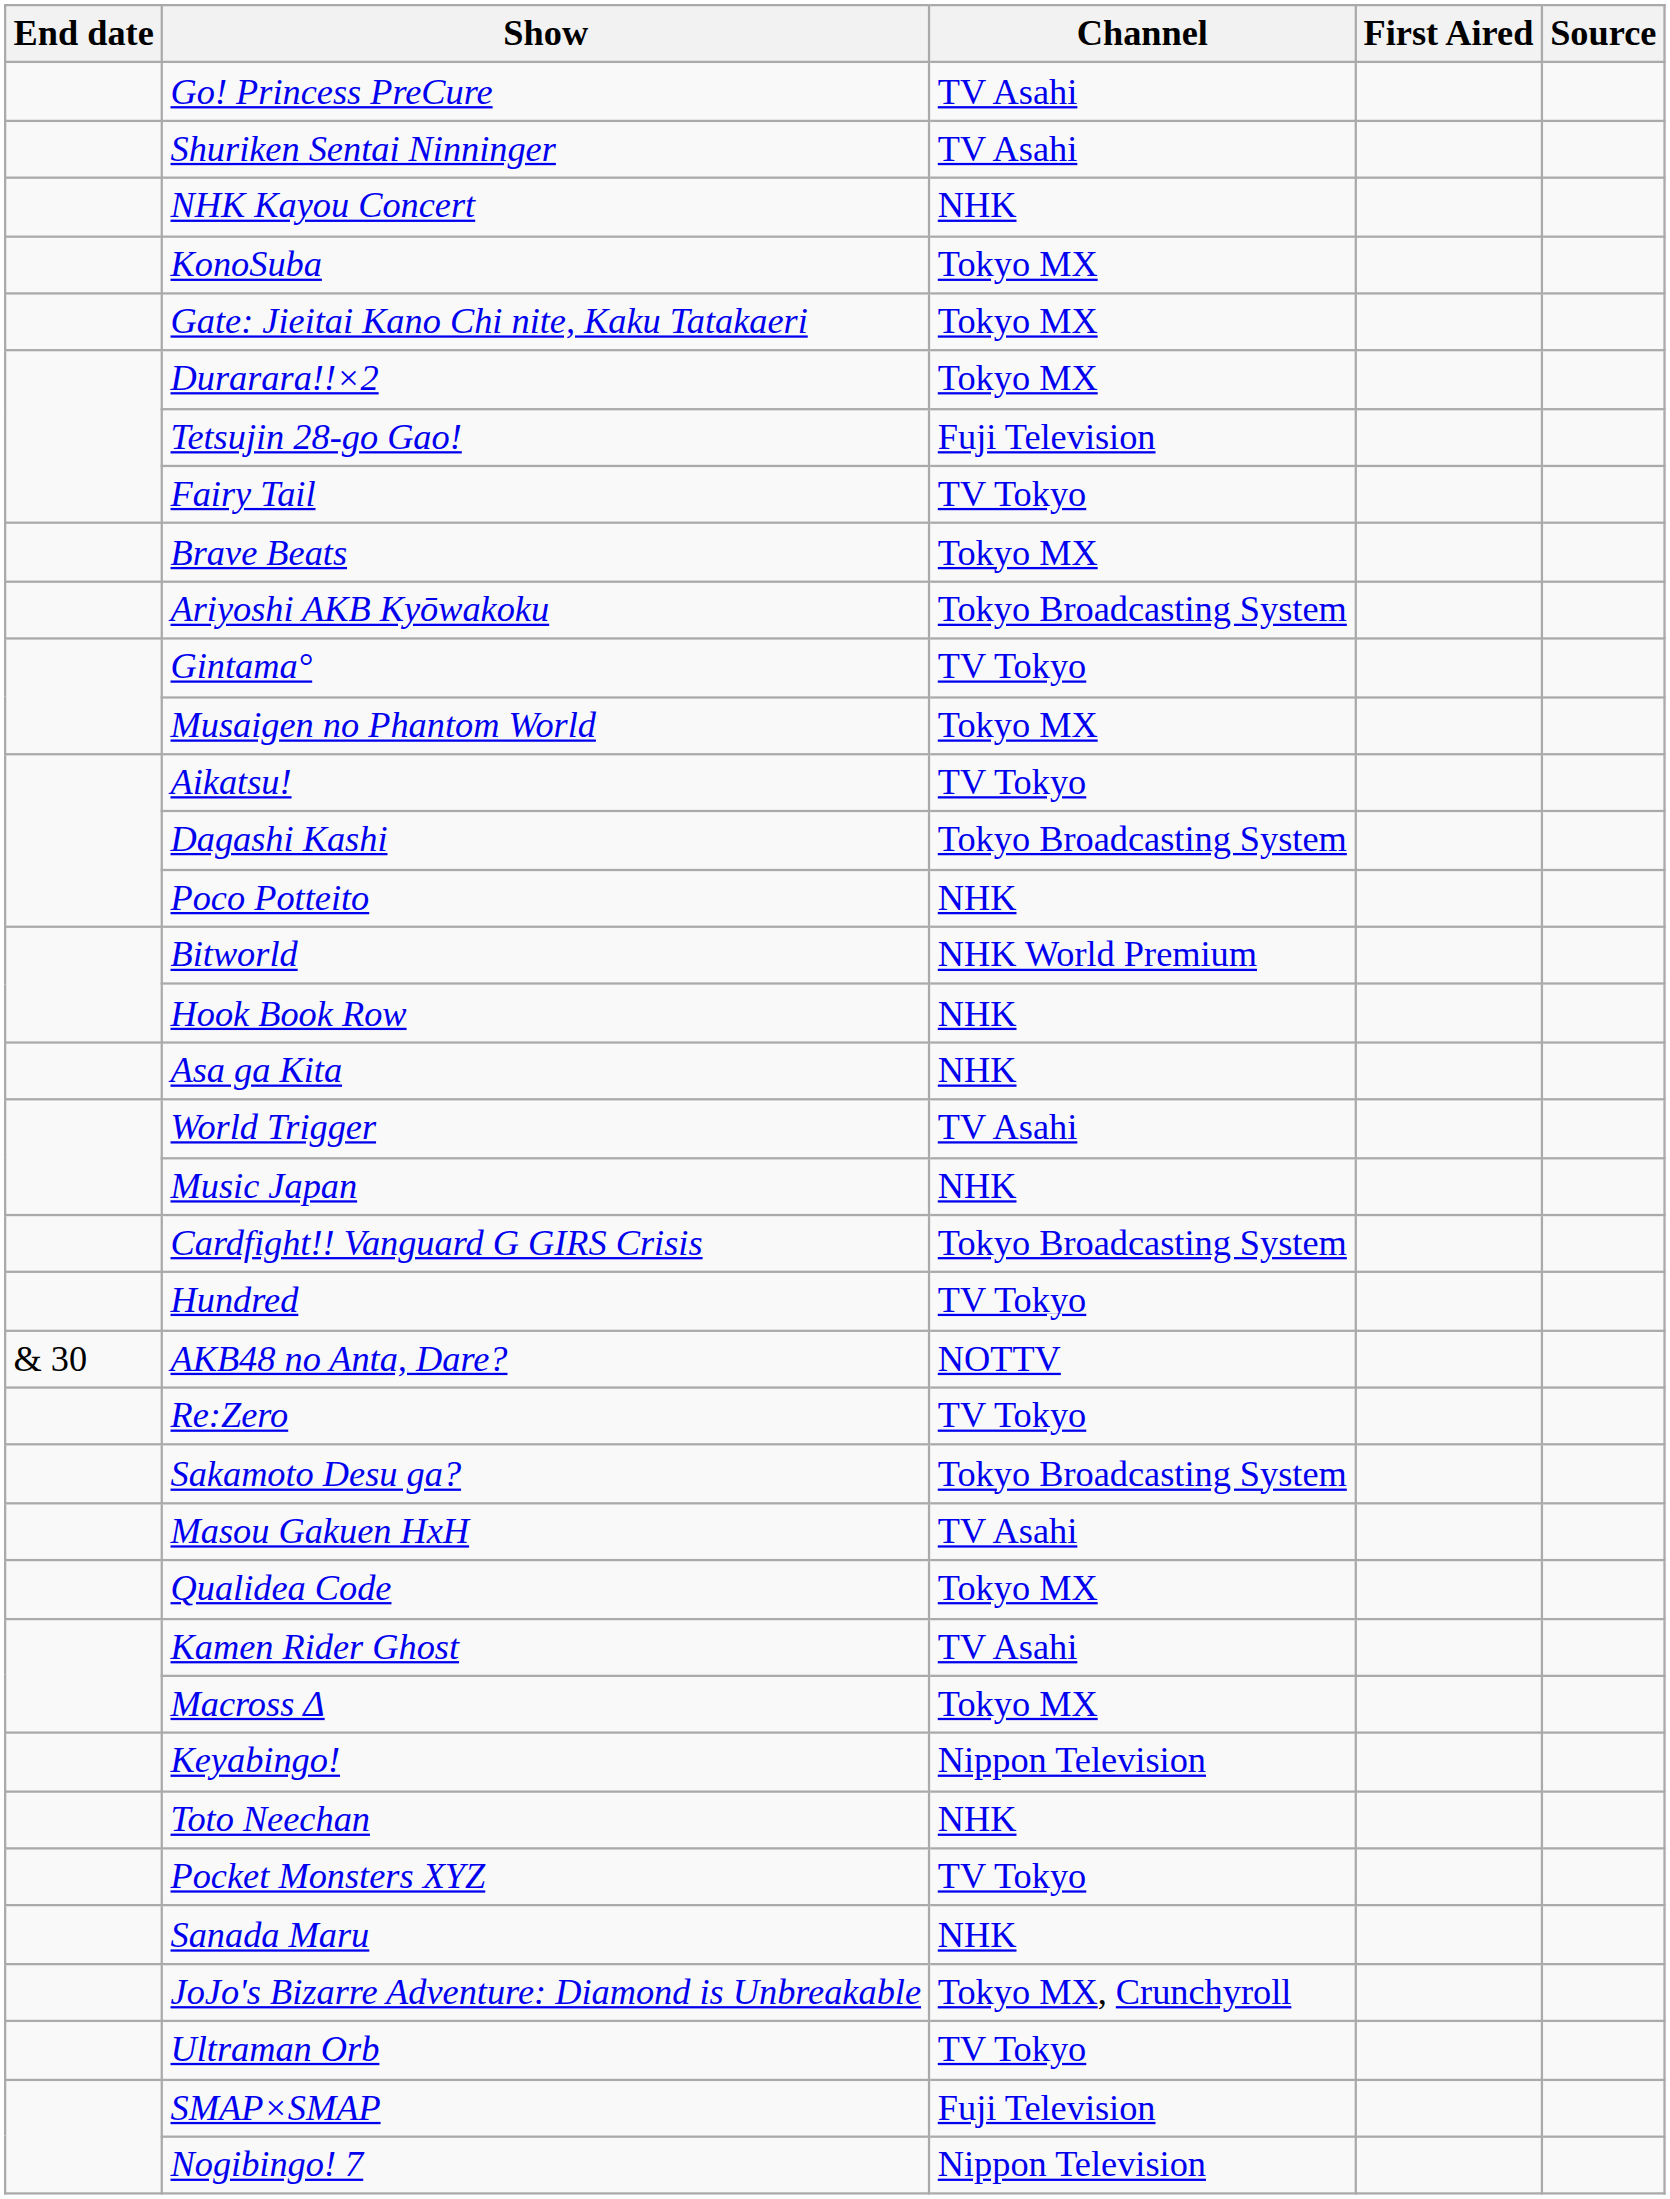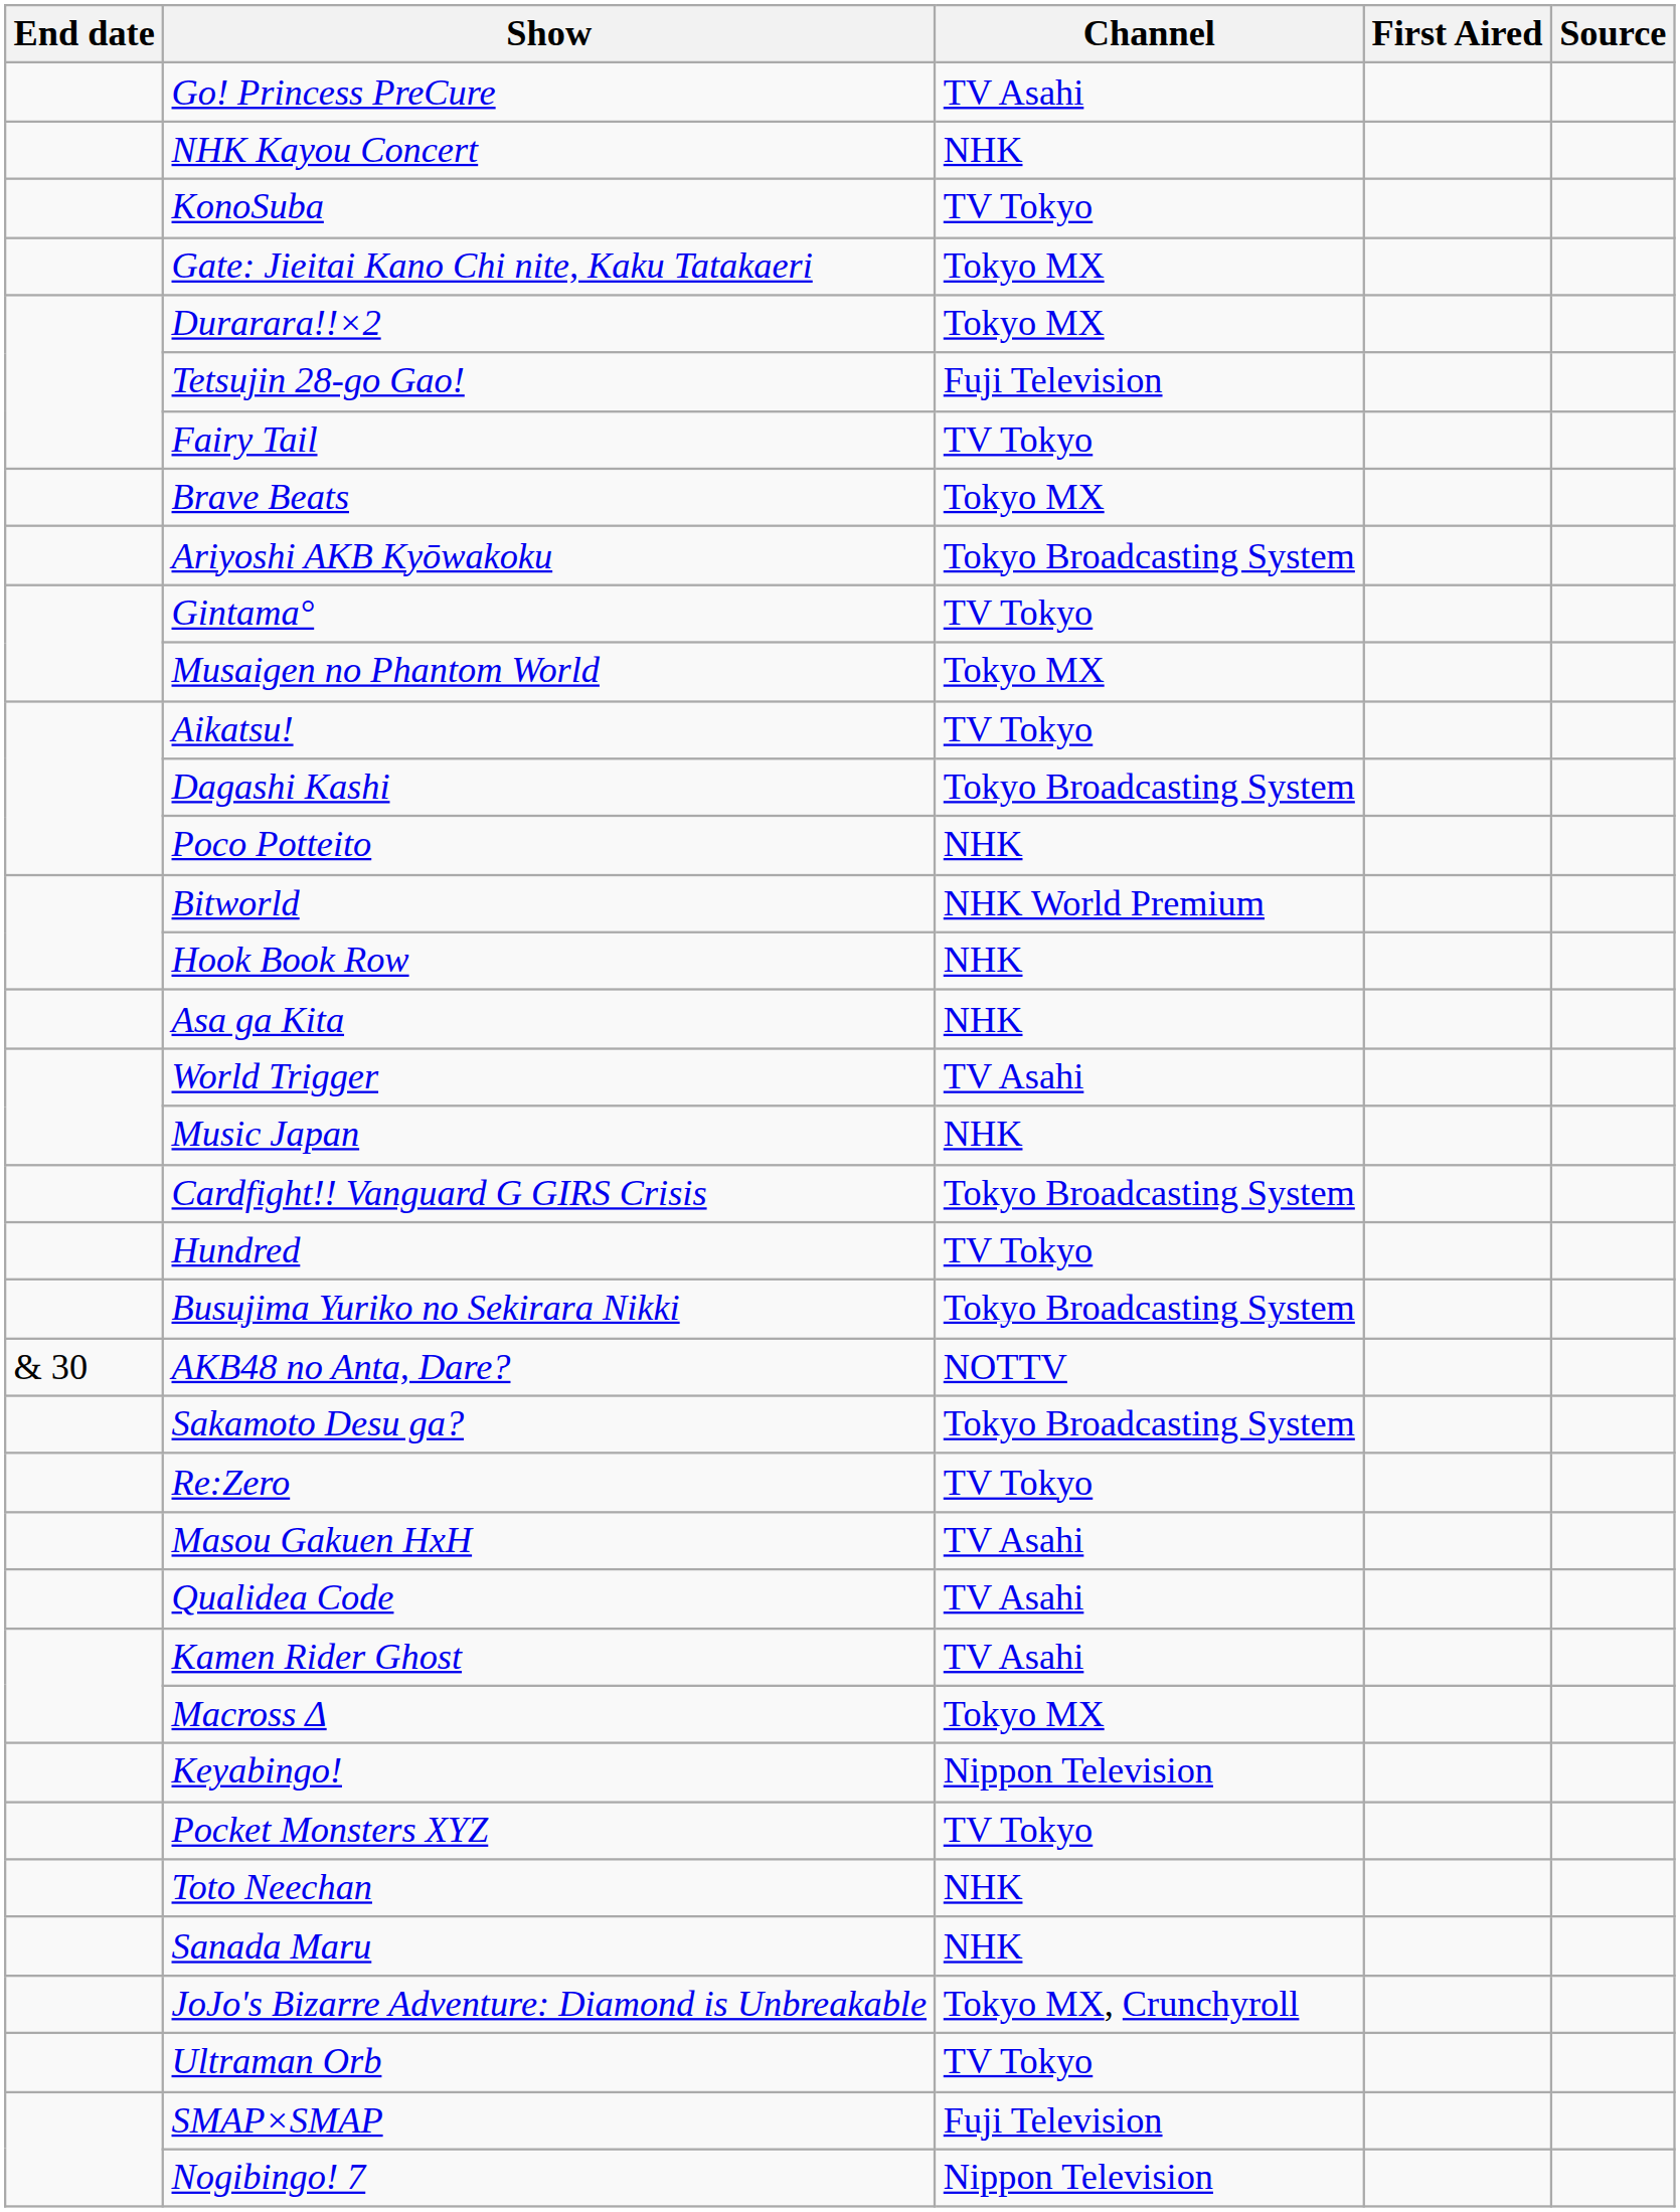 <table class="wikitable sortable">
 <tr>
 <th scope="col">End date</th>
 <th scope="col">Show</th>
 <th scope="col">Channel</th>
 <th scope="col">First Aired</th>
 <th class="unsortable" scope="col">Source</th>
 </tr>
 <tr>
 <td></td>
 <td><em><a href='#'>Go! Princess PreCure</a></em></td>
 <td><a href='#'>TV Asahi</a></td>
 <td></td>
 <td></td>
 </tr>
 <tr>
 <td></td>
-<td><em><a href='#'>Shuriken Sentai Ninninger</a></em></td>
-<td><a href='#'>TV Asahi</a></td>
-<td></td>
-<td></td>
-</tr>
-<tr>
-<td></td>
 <td><em><a href='#'>NHK Kayou Concert</a></em></td>
 <td><a href='#'>NHK</a></td>
 <td></td>
 <td></td>
 </tr>
 <tr>
 <td></td>
 <td><em><a href='#'>KonoSuba</a></em></td>
-<td><a href='#'>Tokyo MX</a></td>
+<td><a href='#'>TV Tokyo</a></td>
 <td></td>
 <td></td>
 </tr>
 <tr>
 <td></td>
 <td><em><a href='#'>Gate: Jieitai Kano Chi nite, Kaku Tatakaeri</a></em></td>
 <td><a href='#'>Tokyo MX</a></td>
 <td></td>
 <td></td>
 </tr>
 <tr>
 <td rowspan="3"></td>
 <td><em><a href='#'>Durarara!!×2</a></em></td>
 <td><a href='#'>Tokyo MX</a></td>
 <td></td>
 <td></td>
 </tr>
 <tr>
 <td><em><a href='#'>Tetsujin 28-go Gao!</a></em></td>
 <td><a href='#'>Fuji Television</a></td>
 <td></td>
 <td></td>
 </tr>
 <tr>
 <td><em><a href='#'>Fairy Tail </a></em></td>
 <td><a href='#'>TV Tokyo</a></td>
 <td></td>
 <td></td>
 </tr>
 <tr>
 <td></td>
 <td><em><a href='#'>Brave Beats</a></em></td>
 <td><a href='#'>Tokyo MX</a></td>
 <td></td>
 <td></td>
 </tr>
 <tr>
 <td></td>
 <td><em><a href='#'>Ariyoshi AKB Kyōwakoku</a></em></td>
 <td><a href='#'>Tokyo Broadcasting System</a></td>
 <td></td>
 <td></td>
 </tr>
 <tr>
 <td rowspan="2"></td>
 <td><em><a href='#'>Gintama°</a></em></td>
 <td><a href='#'>TV Tokyo</a></td>
 <td></td>
 <td></td>
 </tr>
 <tr>
 <td><em><a href='#'>Musaigen no Phantom World</a></em></td>
 <td><a href='#'>Tokyo MX</a></td>
 <td></td>
 <td></td>
 </tr>
 <tr>
 <td rowspan="3"></td>
 <td><em><a href='#'>Aikatsu!</a></em></td>
 <td><a href='#'>TV Tokyo</a></td>
 <td></td>
 <td></td>
 </tr>
 <tr>
 <td><em><a href='#'>Dagashi Kashi</a></em></td>
 <td><a href='#'>Tokyo Broadcasting System</a></td>
 <td></td>
 <td></td>
 </tr>
 <tr>
 <td><em><a href='#'>Poco Potteito </a></em></td>
 <td><a href='#'>NHK</a></td>
 <td></td>
 <td></td>
 </tr>
 <tr>
 <td rowspan="2"></td>
 <td><em><a href='#'>Bitworld</a></em></td>
 <td><a href='#'>NHK World Premium</a></td>
 <td></td>
 <td></td>
 </tr>
 <tr>
 <td><em><a href='#'>Hook Book Row</a></em></td>
 <td><a href='#'>NHK</a></td>
 <td></td>
 <td></td>
 </tr>
 <tr>
 <td></td>
 <td><em><a href='#'>Asa ga Kita</a></em></td>
 <td><a href='#'>NHK</a></td>
 <td></td>
 <td></td>
 </tr>
 <tr>
 <td rowspan="2"></td>
 <td><em><a href='#'>World Trigger</a></em></td>
 <td><a href='#'>TV Asahi</a></td>
 <td></td>
 <td></td>
 </tr>
 <tr>
 <td><em><a href='#'>Music Japan</a></em></td>
 <td><a href='#'>NHK</a></td>
 <td></td>
 <td></td>
 </tr>
 <tr>
 <td></td>
 <td><em><a href='#'>Cardfight!! Vanguard G GIRS Crisis</a></em></td>
 <td><a href='#'>Tokyo Broadcasting System</a></td>
 <td></td>
 <td></td>
 </tr>
 <tr>
 <td></td>
 <td><em><a href='#'>Hundred</a></em></td>
 <td><a href='#'>TV Tokyo</a></td>
 <td></td>
 <td></td>
 </tr>
 <tr>
+<td></td>
+<td><em><a href='#'>Busujima Yuriko no Sekirara Nikki</a></em></td>
+<td><a href='#'>Tokyo Broadcasting System</a></td>
+<td></td>
+<td></td>
+</tr>
+<tr>
 <td> & 30</td>
 <td><em><a href='#'>AKB48 no Anta, Dare?</a></em></td>
 <td><a href='#'>NOTTV</a></td>
 <td></td>
 <td></td>
 </tr>
 <tr>
-<td></td>
-<td><em><a href='#'>Re:Zero</a></em></td>
-<td><a href='#'>TV Tokyo</a></td>
+<td> </td>
+<td><em><a href='#'>Sakamoto Desu ga?</a></em></td>
+<td><a href='#'>Tokyo Broadcasting System</a></td>
 <td></td>
 <td></td>
 </tr>
 <tr>
-<td> </td>
-<td><em><a href='#'>Sakamoto Desu ga?</a></em></td>
-<td><a href='#'>Tokyo Broadcasting System</a></td>
+<td></td>
+<td><em><a href='#'>Re:Zero</a></em></td>
+<td><a href='#'>TV Tokyo</a></td>
 <td></td>
 <td></td>
 </tr>
 <tr>
 <td></td>
 <td><em><a href='#'>Masou Gakuen HxH</a></em> </td>
 <td><a href='#'>TV Asahi</a></td>
 <td></td>
 <td></td>
 </tr>
 <tr>
 <td></td>
 <td><em><a href='#'>Qualidea Code</a></em></td>
-<td><a href='#'>Tokyo MX</a></td>
+<td><a href='#'>TV Asahi</a></td>
 <td></td>
 <td></td>
 </tr>
 <tr>
 <td rowspan="2"></td>
 <td><em><a href='#'>Kamen Rider Ghost</a></em></td>
 <td><a href='#'>TV Asahi</a></td>
 <td></td>
 <td></td>
 </tr>
 <tr>
 <td><em><a href='#'>Macross Δ</a></em></td>
 <td><a href='#'>Tokyo MX</a></td>
 <td></td>
 <td></td>
 </tr>
 <tr>
 <td></td>
 <td><em><a href='#'>Keyabingo!</a></em> </td>
 <td><a href='#'>Nippon Television</a></td>
 <td></td>
 <td></td>
 </tr>
 <tr>
 <td></td>
-<td><em><a href='#'>Toto Neechan</a></em></td>
-<td><a href='#'>NHK</a></td>
+<td><em><a href='#'>Pocket Monsters XYZ</a></em></td>
+<td><a href='#'>TV Tokyo</a></td>
 <td></td>
 <td></td>
 </tr>
 <tr>
 <td></td>
-<td><em><a href='#'>Pocket Monsters XYZ</a></em></td>
-<td><a href='#'>TV Tokyo</a></td>
+<td><em><a href='#'>Toto Neechan</a></em></td>
+<td><a href='#'>NHK</a></td>
 <td></td>
 <td></td>
 </tr>
 <tr>
 <td></td>
 <td><em><a href='#'>Sanada Maru</a></em></td>
 <td><a href='#'>NHK</a></td>
 <td></td>
 <td></td>
 </tr>
 <tr>
 <td></td>
 <td><em><a href='#'>JoJo's Bizarre Adventure: Diamond is Unbreakable</a></em></td>
 <td><a href='#'>Tokyo MX</a>, <a href='#'>Crunchyroll</a></td>
 <td></td>
 <td></td>
 </tr>
 <tr>
 <td></td>
 <td><em><a href='#'>Ultraman Orb</a></em></td>
 <td><a href='#'>TV Tokyo</a></td>
 <td></td>
 <td></td>
 </tr>
 <tr>
 <td rowspan="2"></td>
 <td><em><a href='#'>SMAP×SMAP</a></em></td>
 <td><a href='#'>Fuji Television</a></td>
 <td></td>
 <td></td>
 </tr>
 <tr>
 <td><em><a href='#'>Nogibingo! 7</a></em></td>
 <td><a href='#'>Nippon Television</a></td>
 <td></td>
 <td></td>
 </tr>
 </table>
